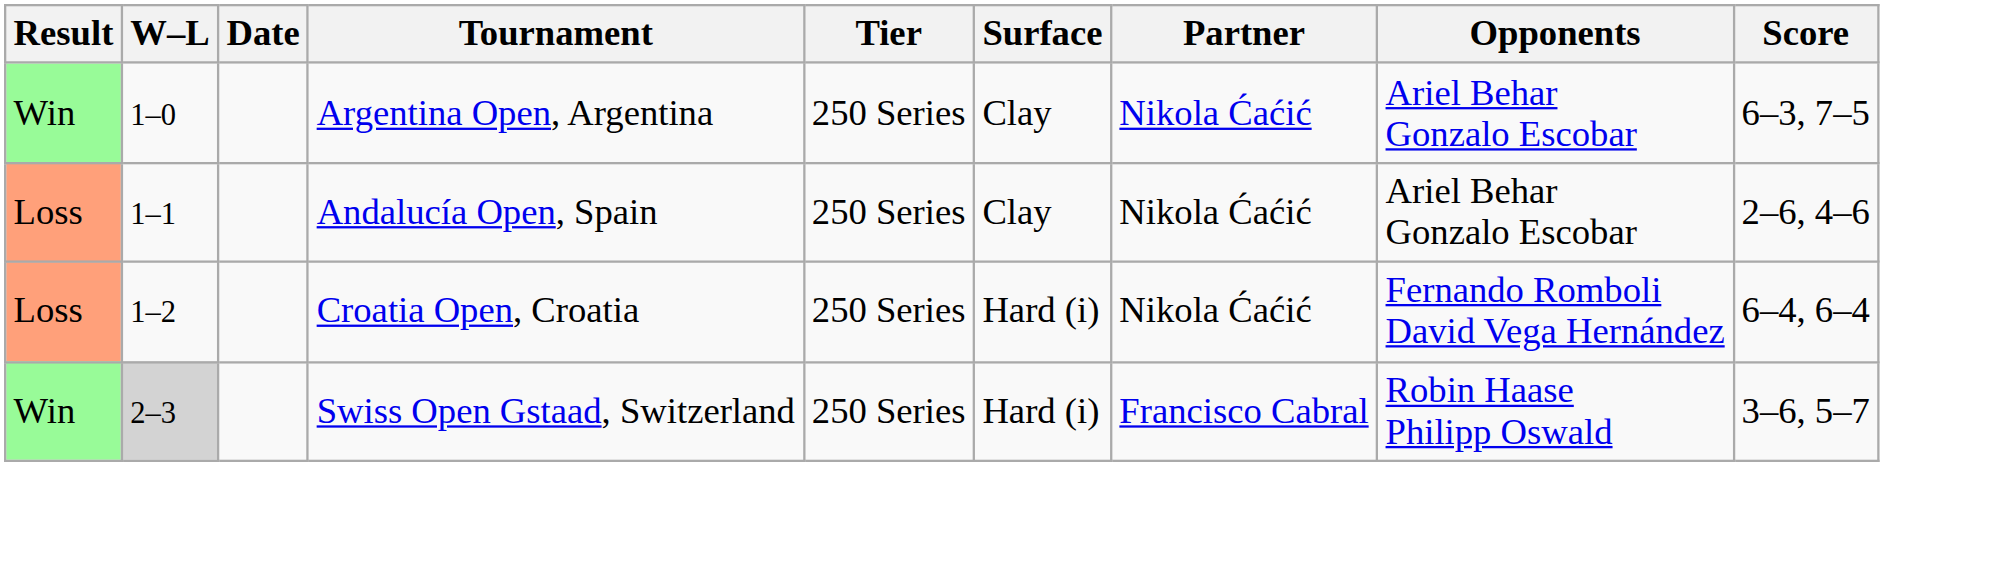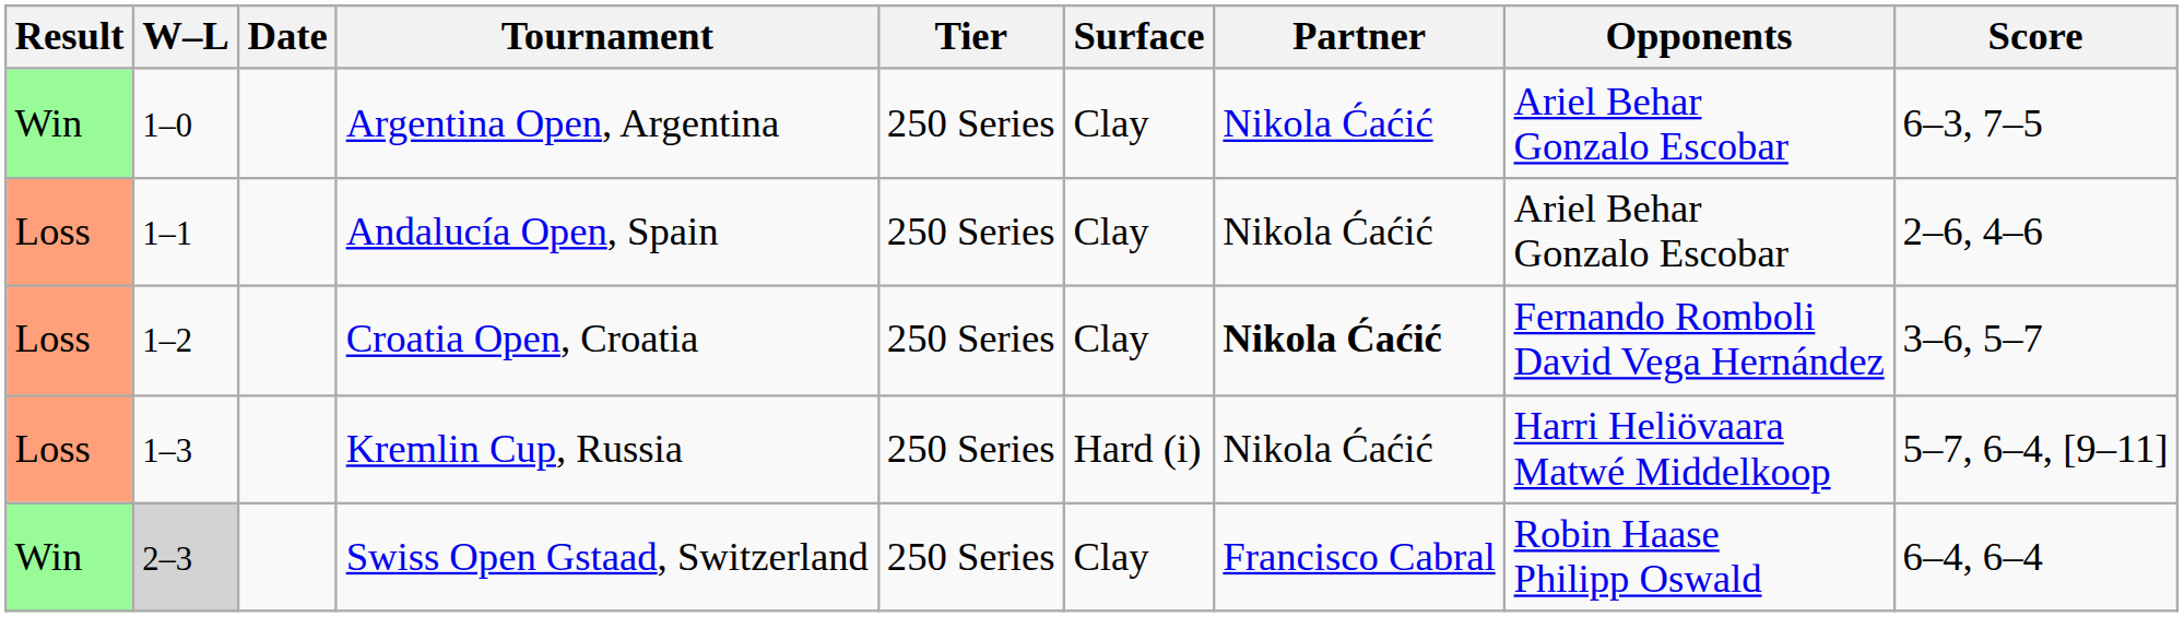 <table class="sortable wikitable">
 <tr>
 <th>Result</th>
 <th class="unsortable">W–L</th>
 <th>Date</th>
 <th>Tournament</th>
 <th>Tier</th>
 <th>Surface</th>
 <th>Partner</th>
 <th>Opponents</th>
 <th class="unsortable">Score</th>
 </tr>
 <tr>
 <td bgcolor=98fb98>Win</td>
 <td><small>1–0</small></td>
 <td><a href='#'></a></td>
 <td><a href='#'>Argentina Open</a>, Argentina</td>
 <td>250 Series</td>
 <td>Clay</td>
 <td> <a href='#'>Nikola Ćaćić</a></td>
 <td> <a href='#'>Ariel Behar</a><br> <a href='#'>Gonzalo Escobar</a></td>
 <td>6–3, 7–5</td>
 </tr>
 <tr>
 <td bgcolor=FFA07A>Loss</td>
 <td><small>1–1</small></td>
 <td><a href='#'></a></td>
 <td><a href='#'>Andalucía Open</a>, Spain</td>
 <td>250 Series</td>
 <td>Clay</td>
 <td> Nikola Ćaćić</td>
 <td> Ariel Behar<br> Gonzalo Escobar</td>
 <td>2–6, 4–6</td>
 </tr>
 <tr>
 <td bgcolor=FFA07A>Loss</td>
 <td><small>1–2</small></td>
 <td><a href='#'></a></td>
 <td><a href='#'>Croatia Open</a>, Croatia</td>
 <td>250 Series</td>
+<td>Clay</td>
+<td><strong> Nikola Ćaćić</strong></td>
+<td> <a href='#'>Fernando Romboli</a><br> <a href='#'>David Vega Hernández</a></td>
+<td>3–6, 5–7</td>
+</tr>
+<tr>
+<td bgcolor=FFA07A>Loss</td>
+<td><small>1–3</small></td>
+<td><a href='#'></a></td>
+<td><a href='#'>Kremlin Cup</a>, Russia</td>
+<td>250 Series</td>
 <td>Hard (i)</td>
 <td> Nikola Ćaćić</td>
-<td> <a href='#'>Fernando Romboli</a><br> <a href='#'>David Vega Hernández</a></td>
-<td>6–4, 6–4</td>
+<td> <a href='#'>Harri Heliövaara</a><br> <a href='#'>Matwé Middelkoop</a></td>
+<td>5–7, 6–4, [9–11]</td>
 </tr>
 <tr>
 <td bgcolor=98FB98>Win</td>
 <td style="background: lightgrey;"><small>2–3</small></td>
 <td><a href='#'></a></td>
 <td><a href='#'>Swiss Open Gstaad</a>, Switzerland</td>
 <td>250 Series</td>
-<td>Hard (i)</td>
+<td>Clay</td>
 <td> <a href='#'>Francisco Cabral</a></td>
 <td> <a href='#'>Robin Haase</a><br> <a href='#'>Philipp Oswald</a></td>
-<td>3–6, 5–7</td>
+<td>6–4, 6–4</td>
 </tr>
 </table>
